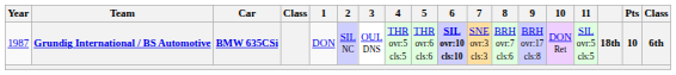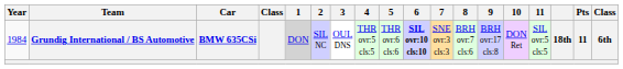 <table class="wikitable" style="text-align:center; font-size:85%">
 <tr>
 <th>Year</th>
 <th>Team</th>
 <th>Car</th>
 <th>Class</th>
 <th>1</th>
 <th>2</th>
 <th>3</th>
 <th>4</th>
 <th>5</th>
 <th>6</th>
 <th>7</th>
 <th>8</th>
 <th>9</th>
 <th>10</th>
 <th>11</th>
 <th></th>
 <th>Pts</th>
 <th>Class</th>
 </tr>
 <tr>
-<td><a href='#'>1987</a></td>
+<td><a href='#'>1984</a></td>
 <th><a href='#'>Grundig International / BS Automotive</a></th>
 <th><a href='#'>BMW 635CSi</a></th>
 <th><span></span></th>
-<td><a href='#'>DON</a></td>
+<td style="background: lightgrey;"><a href='#'>DON</a></td>
 <td style="background:#CFCFFF;"><a href='#'>SIL</a><br><small>NC</small></td>
 <td style="background:#FFFFFF;"><a href='#'>OUL</a><br><small>DNS</small></td>
 <td style="background:#DFFFDF;"><a href='#'>THR</a><br><small>ovr:5<br>cls:5</small></td>
 <td style="background:#DFFFDF;"><a href='#'>THR</a><br><small>ovr:6<br>cls:6</small></td>
 <td style="background:#CFCFFF;"><strong><a href='#'>SIL</a><br><small>ovr:10<br>cls:10</small></strong></td>
 <td style="background:#FFDF9F;"><a href='#'>SNE</a><br><small>ovr:3<br>cls:3</small></td>
 <td style="background:#DFFFDF;"><a href='#'>BRH</a><br><small>ovr:7<br>cls:6</small></td>
 <td style="background:#CFCFFF;"><a href='#'>BRH</a><br><small>ovr:17<br>cls:8</small></td>
 <td style="background:#EFCFFF;"><a href='#'>DON</a><br><small>Ret</small></td>
 <td style="background:#DFFFDF;"><a href='#'>SIL</a><br><small>ovr:5<br>cls:5</small></td>
 <th>18th</th>
-<th>10</th>
+<th>11</th>
 <th>6th</th>
 </tr>
 <tr>
 <th colspan="18"></th>
 </tr>
 </table>
